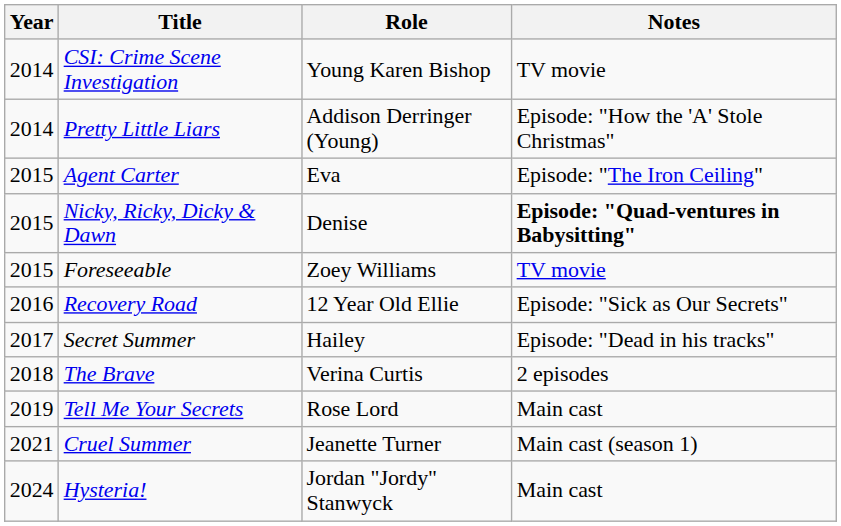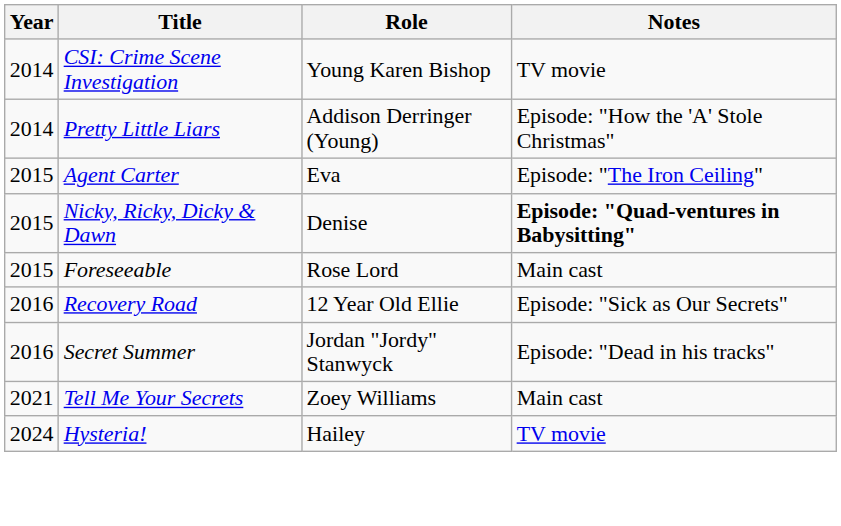 <table class= "wikitable">
 <tr>
 <th>Year</th>
 <th>Title</th>
 <th>Role</th>
 <th>Notes</th>
 </tr>
 <tr>
 <td>2014</td>
 <td><em><a href='#'>CSI: Crime Scene Investigation</a></em></td>
 <td>Young Karen Bishop</td>
 <td>TV movie</td>
 </tr>
 <tr>
 <td>2014</td>
 <td><em><a href='#'>Pretty Little Liars</a></em></td>
 <td>Addison Derringer (Young)</td>
 <td>Episode: "How the 'A' Stole Christmas"</td>
 </tr>
 <tr>
 <td>2015</td>
 <td><em><a href='#'>Agent Carter</a></em></td>
 <td>Eva</td>
 <td>Episode: "<a href='#'>The Iron Ceiling</a>"</td>
 </tr>
 <tr>
 <td>2015</td>
 <td><em><a href='#'>Nicky, Ricky, Dicky & Dawn</a></em></td>
 <td>Denise</td>
 <td><strong>Episode: "Quad-ventures in Babysitting"</strong></td>
 </tr>
 <tr>
 <td>2015</td>
 <td><em>Foreseeable</em></td>
-<td>Zoey Williams</td>
-<td><a href='#'>TV movie</a></td>
+<td>Rose Lord</td>
+<td>Main cast</td>
 </tr>
 <tr>
 <td>2016</td>
 <td><em><a href='#'>Recovery Road</a></em></td>
 <td>12 Year Old Ellie</td>
 <td>Episode: "Sick as Our Secrets"</td>
 </tr>
 <tr>
-<td>2017</td>
+<td>2016</td>
 <td><em>Secret Summer</em></td>
-<td>Hailey</td>
+<td>Jordan "Jordy" Stanwyck</td>
 <td>Episode: "Dead in his tracks"</td>
 </tr>
 <tr>
-<td>2018</td>
-<td><em><a href='#'>The Brave</a></em></td>
-<td>Verina Curtis</td>
-<td>2 episodes</td>
-</tr>
-<tr>
-<td>2019</td>
+<td>2021</td>
 <td><em><a href='#'>Tell Me Your Secrets</a></em></td>
-<td>Rose Lord</td>
+<td>Zoey Williams</td>
 <td>Main cast</td>
-</tr>
-<tr>
-<td>2021</td>
-<td><em><a href='#'>Cruel Summer</a></em></td>
-<td>Jeanette Turner</td>
-<td>Main cast (season 1)</td>
 </tr>
 <tr>
 <td>2024</td>
 <td><em><a href='#'>Hysteria!</a></em></td>
-<td>Jordan "Jordy" Stanwyck</td>
-<td>Main cast</td>
+<td>Hailey</td>
+<td><a href='#'>TV movie</a></td>
 </tr>
 </table>
